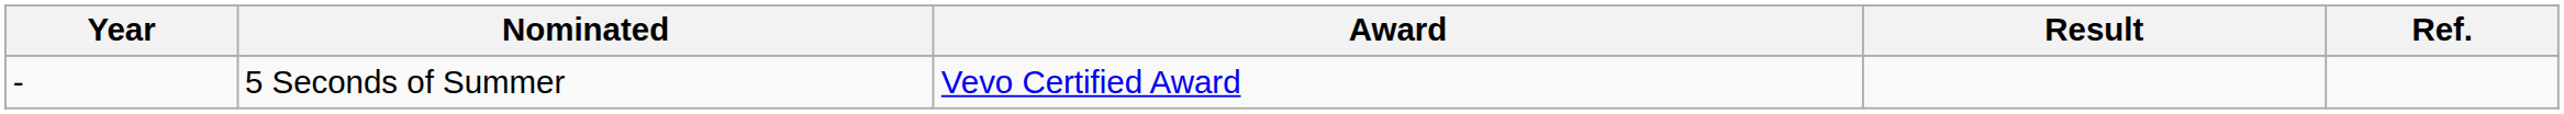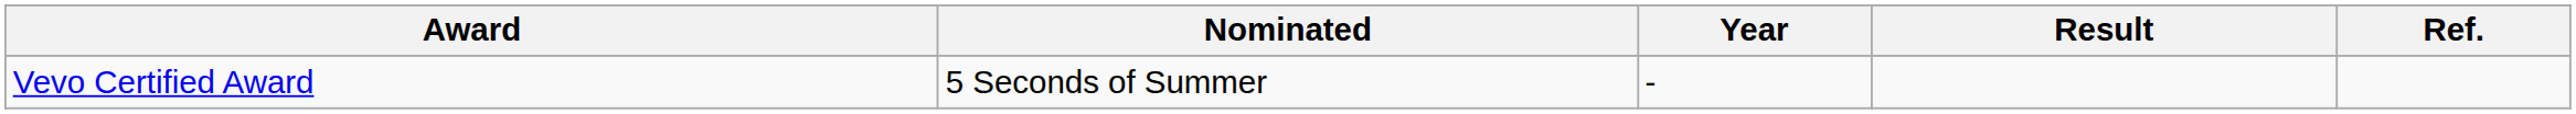 <table class="wikitable" style="width:100%;">
 <tr>
+<th style="width:20%;">Award</th>
+<th style="width:15%;">Nominated</th>
 <th width=5%>Year</th>
-<th style="width:15%;">Nominated</th>
-<th style="width:20%;">Award</th>
 <th style="width:10%;">Result</th>
 <th style="width:5%;">Ref.</th>
 </tr>
 <tr>
+<td><a href='#'>Vevo Certified Award</a></td>
+<td>5 Seconds of Summer</td>
 <td rowspan="1">-</td>
-<td>5 Seconds of Summer</td>
-<td><a href='#'>Vevo Certified Award</a></td>
 <td></td>
 <td></td>
 </tr>
 </table>
